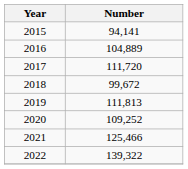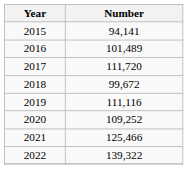 <table class="wikitable">
 <tr>
 <th scope="col" style="width:80px;">Year</th>
 <th scope="col" style="width:160px;">Number</th>
 </tr>
 <tr align=center>
 <td>2015</td>
 <td>94,141</td>
 </tr>
 <tr align=center>
 <td>2016</td>
-<td>104,889</td>
+<td>101,489</td>
 </tr>
 <tr align=center>
 <td>2017</td>
 <td>111,720</td>
 </tr>
 <tr align=center>
 <td>2018</td>
 <td>99,672</td>
 </tr>
 <tr align=center>
 <td>2019</td>
-<td>111,813</td>
+<td>111,116</td>
 </tr>
 <tr align=center>
 <td>2020</td>
 <td>109,252</td>
 </tr>
 <tr align=center>
 <td>2021</td>
 <td>125,466</td>
 </tr>
 <tr align=center>
 <td>2022</td>
 <td>139,322</td>
 </tr>
 <tr>
 </tr>
 </table>
